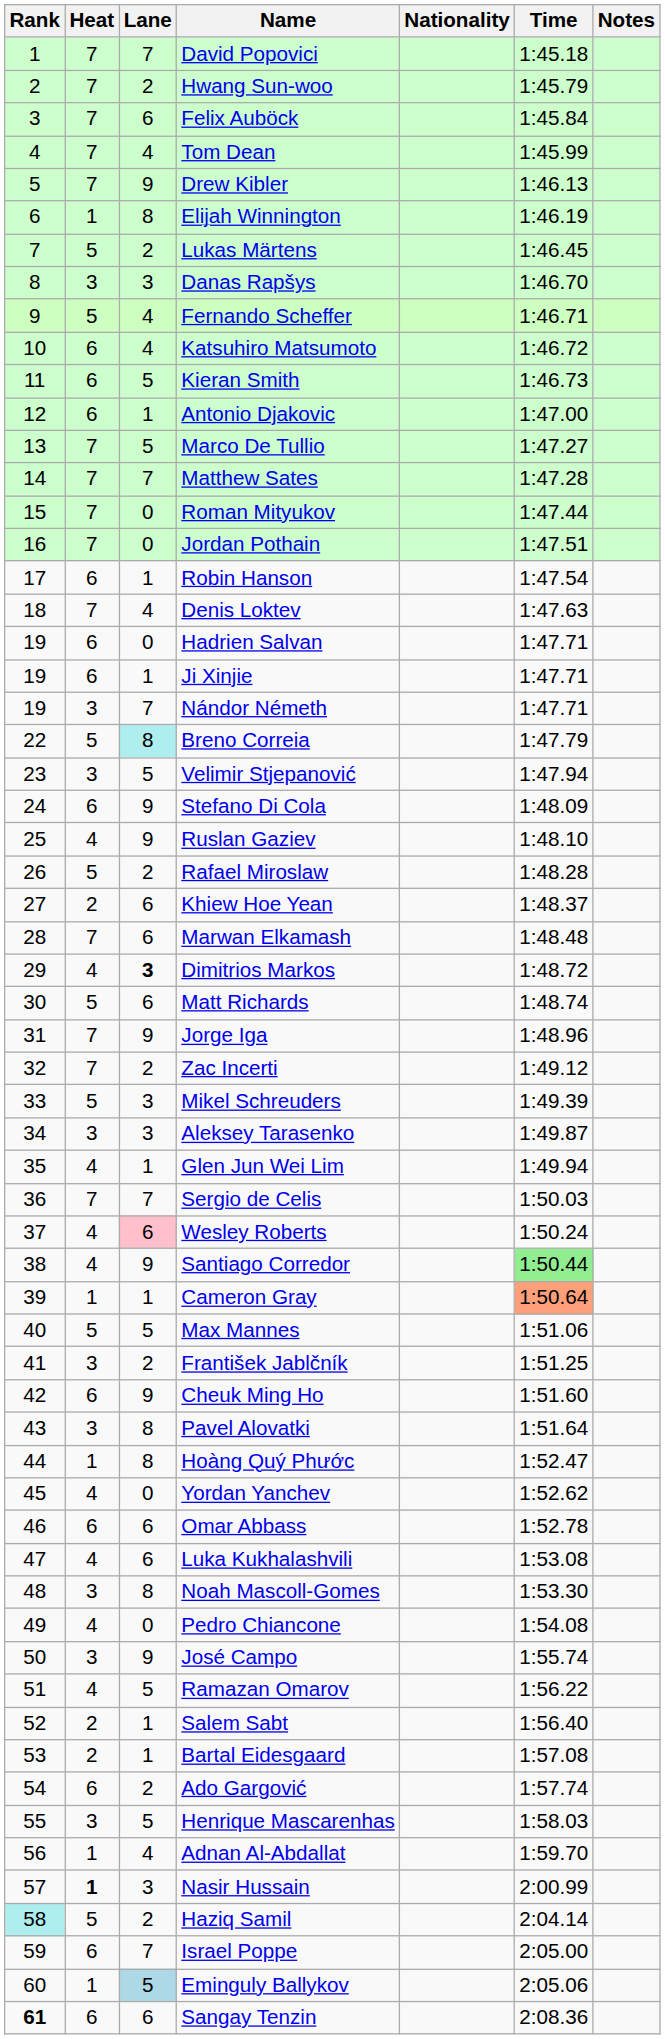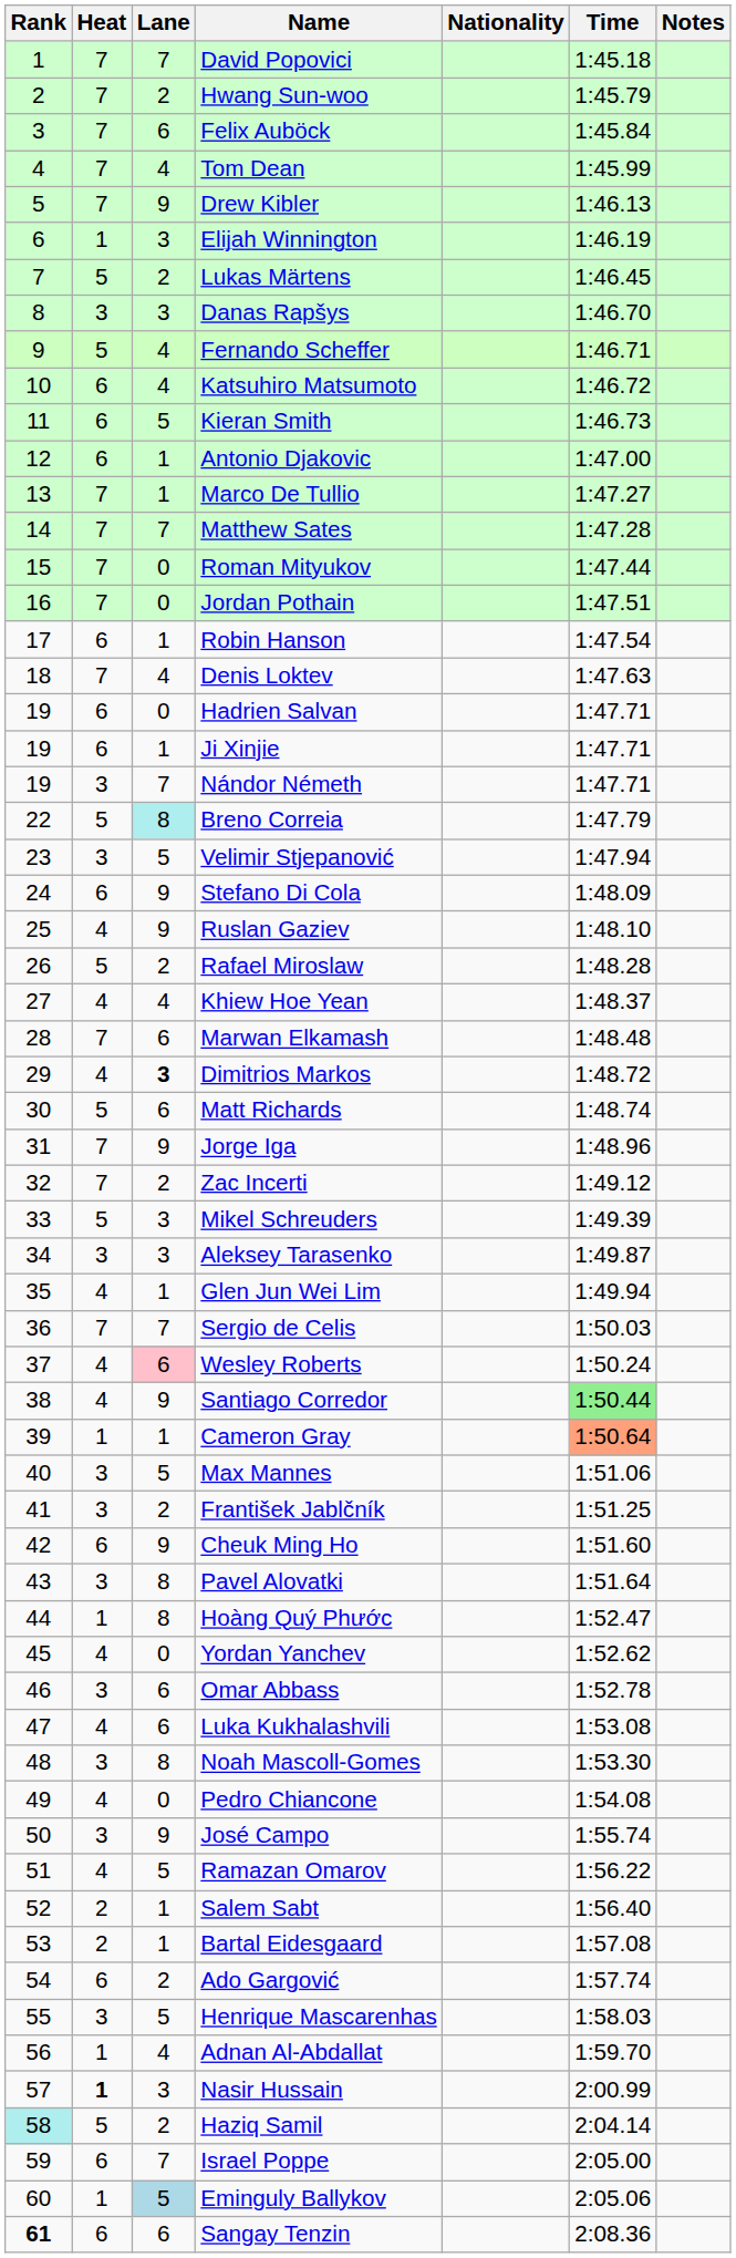 <table class="wikitable sortable" style="text-align:center">
 <tr>
 <th>Rank</th>
 <th>Heat</th>
 <th>Lane</th>
 <th>Name</th>
 <th>Nationality</th>
 <th>Time</th>
 <th>Notes</th>
 </tr>
 <tr bgcolor=ccffcc>
 <td>1</td>
 <td>7</td>
 <td>7</td>
 <td align=left><a href='#'>David Popovici</a></td>
 <td align=left></td>
 <td>1:45.18</td>
 <td></td>
 </tr>
 <tr bgcolor=ccffcc>
 <td>2</td>
 <td>7</td>
 <td>2</td>
 <td align=left><a href='#'>Hwang Sun-woo</a></td>
 <td align=left></td>
 <td>1:45.79</td>
 <td></td>
 </tr>
 <tr bgcolor=ccffcc>
 <td>3</td>
 <td>7</td>
 <td>6</td>
 <td align=left><a href='#'>Felix Auböck</a></td>
 <td align=left></td>
 <td>1:45.84</td>
 <td></td>
 </tr>
 <tr bgcolor=ccffcc>
 <td>4</td>
 <td>7</td>
 <td>4</td>
 <td align=left><a href='#'>Tom Dean</a></td>
 <td align=left></td>
 <td>1:45.99</td>
 <td></td>
 </tr>
 <tr bgcolor=ccffcc>
 <td>5</td>
 <td>7</td>
 <td>9</td>
 <td align=left><a href='#'>Drew Kibler</a></td>
 <td align=left></td>
 <td>1:46.13</td>
 <td></td>
 </tr>
 <tr bgcolor=ccffcc>
 <td>6</td>
 <td>1</td>
-<td>8</td>
+<td>3</td>
 <td align=left><a href='#'>Elijah Winnington</a></td>
 <td align=left></td>
 <td>1:46.19</td>
 <td></td>
 </tr>
 <tr bgcolor=ccffcc>
 <td>7</td>
 <td>5</td>
 <td>2</td>
 <td align=left><a href='#'>Lukas Märtens</a></td>
 <td align=left></td>
 <td>1:46.45</td>
 <td></td>
 </tr>
 <tr bgcolor=ccffcc>
 <td>8</td>
 <td>3</td>
 <td>3</td>
 <td align=left><a href='#'>Danas Rapšys</a></td>
 <td align=left></td>
 <td>1:46.70</td>
 <td></td>
 </tr>
 <tr bgcolor=ccffc>
 <td>9</td>
 <td>5</td>
 <td>4</td>
 <td align=left><a href='#'>Fernando Scheffer</a></td>
 <td align=left></td>
 <td>1:46.71</td>
 <td></td>
 </tr>
 <tr bgcolor=ccffcc>
 <td>10</td>
 <td>6</td>
 <td>4</td>
 <td align=left><a href='#'>Katsuhiro Matsumoto</a></td>
 <td align=left></td>
 <td>1:46.72</td>
 <td></td>
 </tr>
 <tr bgcolor=ccffcc>
 <td>11</td>
 <td>6</td>
 <td>5</td>
 <td align=left><a href='#'>Kieran Smith</a></td>
 <td align=left></td>
 <td>1:46.73</td>
 <td></td>
 </tr>
 <tr bgcolor=ccffcc>
 <td>12</td>
 <td>6</td>
 <td>1</td>
 <td align=left><a href='#'>Antonio Djakovic</a></td>
 <td align=left></td>
 <td>1:47.00</td>
 <td></td>
 </tr>
 <tr bgcolor=ccffcc>
 <td>13</td>
 <td>7</td>
-<td>5</td>
+<td>1</td>
 <td align=left><a href='#'>Marco De Tullio</a></td>
 <td align=left></td>
 <td>1:47.27</td>
 <td></td>
 </tr>
 <tr bgcolor=ccffcc>
 <td>14</td>
 <td>7</td>
 <td>7</td>
 <td align=left><a href='#'>Matthew Sates</a></td>
 <td align=left></td>
 <td>1:47.28</td>
 <td></td>
 </tr>
 <tr bgcolor=ccffcc>
 <td>15</td>
 <td>7</td>
 <td>0</td>
 <td align=left><a href='#'>Roman Mityukov</a></td>
 <td align=left></td>
 <td>1:47.44</td>
 <td></td>
 </tr>
 <tr bgcolor=ccffcc>
 <td>16</td>
 <td>7</td>
 <td>0</td>
 <td align=left><a href='#'>Jordan Pothain</a></td>
 <td align=left></td>
 <td>1:47.51</td>
 <td></td>
 </tr>
 <tr>
 <td>17</td>
 <td>6</td>
 <td>1</td>
 <td align=left><a href='#'>Robin Hanson</a></td>
 <td align=left></td>
 <td>1:47.54</td>
 <td></td>
 </tr>
 <tr>
 <td>18</td>
 <td>7</td>
 <td>4</td>
 <td align=left><a href='#'>Denis Loktev</a></td>
 <td align=left></td>
 <td>1:47.63</td>
 <td></td>
 </tr>
 <tr>
 <td>19</td>
 <td>6</td>
 <td>0</td>
 <td align=left><a href='#'>Hadrien Salvan</a></td>
 <td align=left></td>
 <td>1:47.71</td>
 <td></td>
 </tr>
 <tr>
 <td>19</td>
 <td>6</td>
 <td>1</td>
 <td align=left><a href='#'>Ji Xinjie</a></td>
 <td align=left></td>
 <td>1:47.71</td>
 <td></td>
 </tr>
 <tr>
 <td>19</td>
 <td>3</td>
 <td>7</td>
 <td align=left><a href='#'>Nándor Németh</a></td>
 <td align=left></td>
 <td>1:47.71</td>
 <td></td>
 </tr>
 <tr>
 <td>22</td>
 <td>5</td>
 <td style="background: paleturquoise;">8</td>
 <td align=left><a href='#'>Breno Correia</a></td>
 <td align=left></td>
 <td>1:47.79</td>
 <td></td>
 </tr>
 <tr>
 <td>23</td>
 <td>3</td>
 <td>5</td>
 <td align=left><a href='#'>Velimir Stjepanović</a></td>
 <td align=left></td>
 <td>1:47.94</td>
 <td></td>
 </tr>
 <tr>
 <td>24</td>
 <td>6</td>
 <td>9</td>
 <td align=left><a href='#'>Stefano Di Cola</a></td>
 <td align=left></td>
 <td>1:48.09</td>
 <td></td>
 </tr>
 <tr>
 <td>25</td>
 <td>4</td>
 <td>9</td>
 <td align=left><a href='#'>Ruslan Gaziev</a></td>
 <td align=left></td>
 <td>1:48.10</td>
 <td></td>
 </tr>
 <tr>
 <td>26</td>
 <td>5</td>
 <td>2</td>
 <td align=left><a href='#'>Rafael Miroslaw</a></td>
 <td align=left></td>
 <td>1:48.28</td>
 <td></td>
 </tr>
 <tr>
 <td>27</td>
-<td>2</td>
-<td>6</td>
+<td>4</td>
+<td>4</td>
 <td align=left><a href='#'>Khiew Hoe Yean</a></td>
 <td align=left></td>
 <td>1:48.37</td>
 <td></td>
 </tr>
 <tr>
 <td>28</td>
 <td>7</td>
 <td>6</td>
 <td align=left><a href='#'>Marwan Elkamash</a></td>
 <td align=left></td>
 <td>1:48.48</td>
 <td></td>
 </tr>
 <tr>
 <td>29</td>
 <td>4</td>
 <td><strong>3</strong></td>
 <td align=left><a href='#'>Dimitrios Markos</a></td>
 <td align=left></td>
 <td>1:48.72</td>
 <td></td>
 </tr>
 <tr>
 <td>30</td>
 <td>5</td>
 <td>6</td>
 <td align=left><a href='#'>Matt Richards</a></td>
 <td align=left></td>
 <td>1:48.74</td>
 <td></td>
 </tr>
 <tr>
 <td>31</td>
 <td>7</td>
 <td>9</td>
 <td align=left><a href='#'>Jorge Iga</a></td>
 <td align=left></td>
 <td>1:48.96</td>
 <td></td>
 </tr>
 <tr>
 <td>32</td>
 <td>7</td>
 <td>2</td>
 <td align=left><a href='#'>Zac Incerti</a></td>
 <td align=left></td>
 <td>1:49.12</td>
 <td></td>
 </tr>
 <tr>
 <td>33</td>
 <td>5</td>
 <td>3</td>
 <td align=left><a href='#'>Mikel Schreuders</a></td>
 <td align=left></td>
 <td>1:49.39</td>
 <td></td>
 </tr>
 <tr>
 <td>34</td>
 <td>3</td>
 <td>3</td>
 <td align=left><a href='#'>Aleksey Tarasenko</a></td>
 <td align=left></td>
 <td>1:49.87</td>
 <td></td>
 </tr>
 <tr>
 <td>35</td>
 <td>4</td>
 <td>1</td>
 <td align=left><a href='#'>Glen Jun Wei Lim</a></td>
 <td align=left></td>
 <td>1:49.94</td>
 <td></td>
 </tr>
 <tr>
 <td>36</td>
 <td>7</td>
 <td>7</td>
 <td align=left><a href='#'>Sergio de Celis</a></td>
 <td align=left></td>
 <td>1:50.03</td>
 <td></td>
 </tr>
 <tr>
 <td>37</td>
 <td>4</td>
 <td style="background: pink;">6</td>
 <td align=left><a href='#'>Wesley Roberts</a></td>
 <td align=left></td>
 <td>1:50.24</td>
 <td></td>
 </tr>
 <tr>
 <td>38</td>
 <td>4</td>
 <td>9</td>
 <td align=left><a href='#'>Santiago Corredor</a></td>
 <td align=left></td>
 <td style="background: lightgreen;">1:50.44</td>
 <td></td>
 </tr>
 <tr>
 <td>39</td>
 <td>1</td>
 <td>1</td>
 <td align=left><a href='#'>Cameron Gray</a></td>
 <td align=left></td>
 <td style="background: lightsalmon;">1:50.64</td>
 <td></td>
 </tr>
 <tr>
 <td>40</td>
-<td>5</td>
+<td>3</td>
 <td>5</td>
 <td align=left><a href='#'>Max Mannes</a></td>
 <td align=left></td>
 <td>1:51.06</td>
 <td></td>
 </tr>
 <tr>
 <td>41</td>
 <td>3</td>
 <td>2</td>
 <td align=left><a href='#'>František Jablčník</a></td>
 <td align=left></td>
 <td>1:51.25</td>
 <td></td>
 </tr>
 <tr>
 <td>42</td>
 <td>6</td>
 <td>9</td>
 <td align=left><a href='#'>Cheuk Ming Ho</a></td>
 <td align=left></td>
 <td>1:51.60</td>
 <td></td>
 </tr>
 <tr>
 <td>43</td>
 <td>3</td>
 <td>8</td>
 <td align=left><a href='#'>Pavel Alovatki</a></td>
 <td align=left></td>
 <td>1:51.64</td>
 <td></td>
 </tr>
 <tr>
 <td>44</td>
 <td>1</td>
 <td>8</td>
 <td align=left><a href='#'>Hoàng Quý Phước</a></td>
 <td align=left></td>
 <td>1:52.47</td>
 <td></td>
 </tr>
 <tr>
 <td>45</td>
 <td>4</td>
 <td>0</td>
 <td align=left><a href='#'>Yordan Yanchev</a></td>
 <td align=left></td>
 <td>1:52.62</td>
 <td></td>
 </tr>
 <tr>
 <td>46</td>
-<td>6</td>
+<td>3</td>
 <td>6</td>
 <td align=left><a href='#'>Omar Abbass</a></td>
 <td align=left></td>
 <td>1:52.78</td>
 <td></td>
 </tr>
 <tr>
 <td>47</td>
 <td>4</td>
 <td>6</td>
 <td align=left><a href='#'>Luka Kukhalashvili</a></td>
 <td align=left></td>
 <td>1:53.08</td>
 <td></td>
 </tr>
 <tr>
 <td>48</td>
 <td>3</td>
 <td>8</td>
 <td align=left><a href='#'>Noah Mascoll-Gomes</a></td>
 <td align=left></td>
 <td>1:53.30</td>
 <td></td>
 </tr>
 <tr>
 <td>49</td>
 <td>4</td>
 <td>0</td>
 <td align=left><a href='#'>Pedro Chiancone</a></td>
 <td align=left></td>
 <td>1:54.08</td>
 <td></td>
 </tr>
 <tr>
 <td>50</td>
 <td>3</td>
 <td>9</td>
 <td align=left><a href='#'>José Campo</a></td>
 <td align=left></td>
 <td>1:55.74</td>
 <td></td>
 </tr>
 <tr>
 <td>51</td>
 <td>4</td>
 <td>5</td>
 <td align=left><a href='#'>Ramazan Omarov</a></td>
 <td align=left></td>
 <td>1:56.22</td>
 <td></td>
 </tr>
 <tr>
 <td>52</td>
 <td>2</td>
 <td>1</td>
 <td align=left><a href='#'>Salem Sabt</a></td>
 <td align=left></td>
 <td>1:56.40</td>
 <td></td>
 </tr>
 <tr>
 <td>53</td>
 <td>2</td>
 <td>1</td>
 <td align=left><a href='#'>Bartal Eidesgaard</a></td>
 <td align=left></td>
 <td>1:57.08</td>
 <td></td>
 </tr>
 <tr>
 <td>54</td>
 <td>6</td>
 <td>2</td>
 <td align=left><a href='#'>Ado Gargović</a></td>
 <td align=left></td>
 <td>1:57.74</td>
 <td></td>
 </tr>
 <tr>
 <td>55</td>
 <td>3</td>
 <td>5</td>
 <td align=left><a href='#'>Henrique Mascarenhas</a></td>
 <td align=left></td>
 <td>1:58.03</td>
 <td></td>
 </tr>
 <tr>
 <td>56</td>
 <td>1</td>
 <td>4</td>
 <td align=left><a href='#'>Adnan Al-Abdallat</a></td>
 <td align=left></td>
 <td>1:59.70</td>
 <td></td>
 </tr>
 <tr>
 <td>57</td>
 <td><strong>1</strong></td>
 <td>3</td>
 <td align=left><a href='#'>Nasir Hussain</a></td>
 <td align=left></td>
 <td>2:00.99</td>
 <td></td>
 </tr>
 <tr>
 <td style="background: paleturquoise;">58</td>
 <td>5</td>
 <td>2</td>
 <td align=left><a href='#'>Haziq Samil</a></td>
 <td align=left></td>
 <td>2:04.14</td>
 <td></td>
 </tr>
 <tr>
 <td>59</td>
 <td>6</td>
 <td>7</td>
 <td align=left><a href='#'>Israel Poppe</a></td>
 <td align=left></td>
 <td>2:05.00</td>
 <td></td>
 </tr>
 <tr>
 <td>60</td>
 <td>1</td>
 <td style="background: lightblue;">5</td>
 <td align=left><a href='#'>Eminguly Ballykov</a></td>
 <td align=left></td>
 <td>2:05.06</td>
 <td></td>
 </tr>
 <tr>
 <td><strong>61</strong></td>
 <td>6</td>
 <td>6</td>
 <td align=left><a href='#'>Sangay Tenzin</a></td>
 <td align=left></td>
 <td>2:08.36</td>
 <td></td>
 </tr>
 </table>
